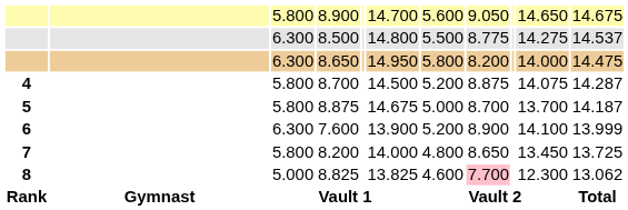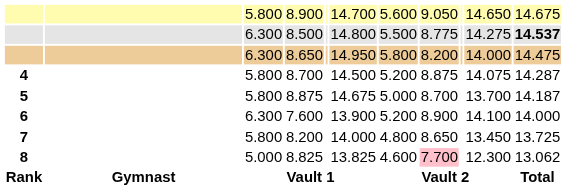 <table>
 <tr bgcolor=fffcaf>
 <td></td>
 <td align=left></td>
 <td>5.800</td>
 <td>8.900</td>
 <td></td>
 <td>14.700</td>
 <td>5.600</td>
 <td>9.050</td>
 <td></td>
 <td>14.650</td>
 <td>14.675</td>
 </tr>
 <tr bgcolor=e5e5e5>
 <td></td>
 <td align=left></td>
 <td>6.300</td>
 <td>8.500</td>
 <td></td>
 <td>14.800</td>
 <td>5.500</td>
 <td>8.775</td>
 <td></td>
 <td>14.275</td>
-<td>14.537</td>
+<td><strong>14.537</strong></td>
 </tr>
 <tr bgcolor=eecc99>
 <td></td>
 <td align=left></td>
 <td>6.300</td>
 <td>8.650</td>
 <td></td>
 <td>14.950</td>
 <td>5.800</td>
 <td>8.200</td>
 <td></td>
 <td>14.000</td>
 <td>14.475</td>
 </tr>
 <tr>
 <th>4</th>
 <td align=left></td>
 <td>5.800</td>
 <td>8.700</td>
 <td></td>
 <td>14.500</td>
 <td>5.200</td>
 <td>8.875</td>
 <td></td>
 <td>14.075</td>
 <td>14.287</td>
 </tr>
 <tr>
 <th>5</th>
 <td align=left></td>
 <td>5.800</td>
 <td>8.875</td>
 <td></td>
 <td>14.675</td>
 <td>5.000</td>
 <td>8.700</td>
 <td></td>
 <td>13.700</td>
 <td>14.187</td>
 </tr>
 <tr>
 <th>6</th>
 <td align=left></td>
 <td>6.300</td>
 <td>7.600</td>
 <td></td>
 <td>13.900</td>
 <td>5.200</td>
 <td>8.900</td>
 <td></td>
 <td>14.100</td>
-<td>13.999</td>
+<td>14.000</td>
 </tr>
 <tr>
 <th>7</th>
 <td align=left></td>
 <td>5.800</td>
 <td>8.200</td>
 <td></td>
 <td>14.000</td>
 <td>4.800</td>
 <td>8.650</td>
 <td></td>
 <td>13.450</td>
 <td>13.725</td>
 </tr>
 <tr>
 <th>8</th>
 <td align=left></td>
 <td>5.000</td>
 <td>8.825</td>
 <td></td>
 <td>13.825</td>
 <td>4.600</td>
 <td style="background: pink;">7.700</td>
 <td></td>
 <td>12.300</td>
 <td>13.062</td>
 </tr>
 <tr class="sortbottom">
 <th scope=col>Rank</th>
 <th scope=col width="210">Gymnast</th>
 <th scope=col colspan="4">Vault 1</th>
 <th scope=col colspan="4">Vault 2</th>
 <th scope=col>Total</th>
 </tr>
 </table>
